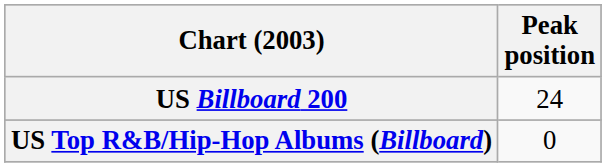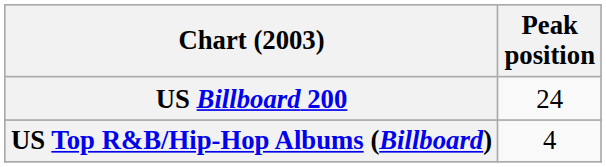 <table class="wikitable sortable plainrowheaders" style="text-align:center">
 <tr>
 <th scope="col">Chart (2003)</th>
 <th scope="col">Peak<br> position</th>
 </tr>
 <tr>
 <th scope="row">US <a href='#'><em>Billboard</em> 200</a></th>
 <td>24</td>
 </tr>
 <tr>
 <th scope="row">US <a href='#'>Top R&B/Hip-Hop Albums</a> (<em><a href='#'>Billboard</a></em>)</th>
-<td>0</td>
+<td>4</td>
 </tr>
 </table>
